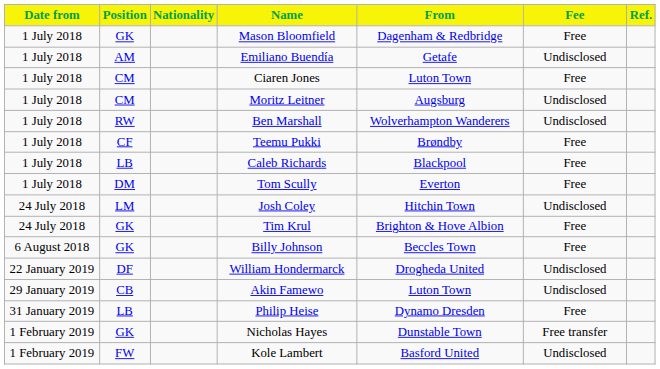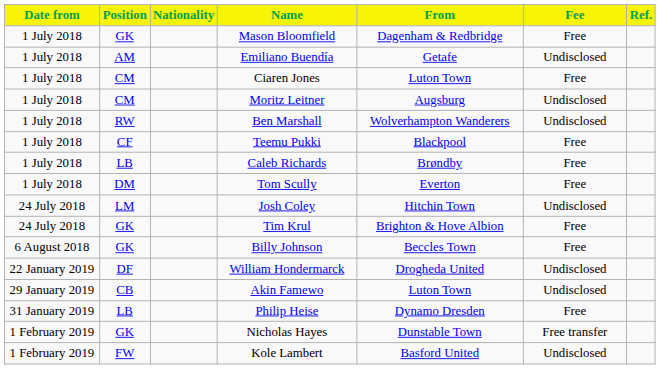 <table class="wikitable"  style="text-align:center; font-size:90%; ">
 <tr>
 <th style="background:#F7F408; color:#00A050; width:100px;">Date from</th>
 <th style="background:#F7F408; color:#00A050; width:50px;">Position</th>
 <th style="background:#F7F408; color:#00A050; width:50px;">Nationality</th>
 <th style="background:#F7F408; color:#00A050; width:150px;">Name</th>
 <th style="background:#F7F408; color:#00A050; width:180px;">From</th>
 <th style="background:#F7F408; color:#00A050; width:110px;">Fee</th>
 <th style="background:#F7F408; color:#00A050; width:25px;">Ref.</th>
 </tr>
 <tr>
 <td>1 July 2018</td>
 <td><a href='#'>GK</a></td>
 <td></td>
 <td><a href='#'>Mason Bloomfield</a></td>
 <td> <a href='#'>Dagenham & Redbridge</a></td>
 <td>Free</td>
 <td></td>
 </tr>
 <tr>
 <td>1 July 2018</td>
 <td><a href='#'>AM</a></td>
 <td></td>
 <td><a href='#'>Emiliano Buendía</a></td>
 <td> <a href='#'>Getafe</a></td>
 <td>Undisclosed</td>
 <td></td>
 </tr>
 <tr>
 <td>1 July 2018</td>
 <td><a href='#'>CM</a></td>
 <td></td>
 <td>Ciaren Jones</td>
 <td> <a href='#'>Luton Town</a></td>
 <td>Free</td>
 <td></td>
 </tr>
 <tr>
 <td>1 July 2018</td>
 <td><a href='#'>CM</a></td>
 <td></td>
 <td><a href='#'>Moritz Leitner</a></td>
 <td> <a href='#'>Augsburg</a></td>
 <td>Undisclosed</td>
 <td></td>
 </tr>
 <tr>
 <td>1 July 2018</td>
 <td><a href='#'>RW</a></td>
 <td></td>
 <td><a href='#'>Ben Marshall</a></td>
 <td> <a href='#'>Wolverhampton Wanderers</a></td>
 <td>Undisclosed</td>
 <td></td>
 </tr>
 <tr>
 <td>1 July 2018</td>
 <td><a href='#'>CF</a></td>
 <td></td>
 <td><a href='#'>Teemu Pukki</a></td>
-<td> <a href='#'>Brøndby</a></td>
+<td> <a href='#'>Blackpool</a></td>
 <td>Free</td>
 <td></td>
 </tr>
 <tr>
 <td>1 July 2018</td>
 <td><a href='#'>LB</a></td>
 <td></td>
 <td><a href='#'>Caleb Richards</a></td>
-<td> <a href='#'>Blackpool</a></td>
+<td> <a href='#'>Brøndby</a></td>
 <td>Free</td>
 <td></td>
 </tr>
 <tr>
 <td>1 July 2018</td>
 <td><a href='#'>DM</a></td>
 <td></td>
 <td><a href='#'>Tom Scully</a></td>
 <td> <a href='#'>Everton</a></td>
 <td>Free</td>
 <td></td>
 </tr>
 <tr>
 <td>24 July 2018</td>
 <td><a href='#'>LM</a></td>
 <td></td>
 <td><a href='#'>Josh Coley</a></td>
 <td> <a href='#'>Hitchin Town</a></td>
 <td>Undisclosed</td>
 <td></td>
 </tr>
 <tr>
 <td>24 July 2018</td>
 <td><a href='#'>GK</a></td>
 <td></td>
 <td><a href='#'>Tim Krul</a></td>
 <td> <a href='#'>Brighton & Hove Albion</a></td>
 <td>Free</td>
 <td></td>
 </tr>
 <tr>
 <td>6 August 2018</td>
 <td><a href='#'>GK</a></td>
 <td></td>
 <td><a href='#'>Billy Johnson</a></td>
 <td> <a href='#'>Beccles Town</a></td>
 <td>Free</td>
 <td></td>
 </tr>
 <tr>
 <td>22 January 2019</td>
 <td><a href='#'>DF</a></td>
 <td></td>
 <td><a href='#'>William Hondermarck</a></td>
 <td> <a href='#'>Drogheda United</a></td>
 <td>Undisclosed</td>
 <td></td>
 </tr>
 <tr>
 <td>29 January 2019</td>
 <td><a href='#'>CB</a></td>
 <td></td>
 <td><a href='#'>Akin Famewo</a></td>
 <td> <a href='#'>Luton Town</a></td>
 <td>Undisclosed</td>
 <td></td>
 </tr>
 <tr>
 <td>31 January 2019</td>
 <td><a href='#'>LB</a></td>
 <td></td>
 <td><a href='#'>Philip Heise</a></td>
 <td> <a href='#'>Dynamo Dresden</a></td>
 <td>Free</td>
 <td></td>
 </tr>
 <tr>
 <td>1 February 2019</td>
 <td><a href='#'>GK</a></td>
 <td></td>
 <td>Nicholas Hayes</td>
 <td> <a href='#'>Dunstable Town</a></td>
 <td>Free transfer</td>
 <td></td>
 </tr>
 <tr>
 <td>1 February 2019</td>
 <td><a href='#'>FW</a></td>
 <td></td>
 <td>Kole Lambert</td>
 <td> <a href='#'>Basford United</a></td>
 <td>Undisclosed</td>
 <td></td>
 </tr>
 </table>
